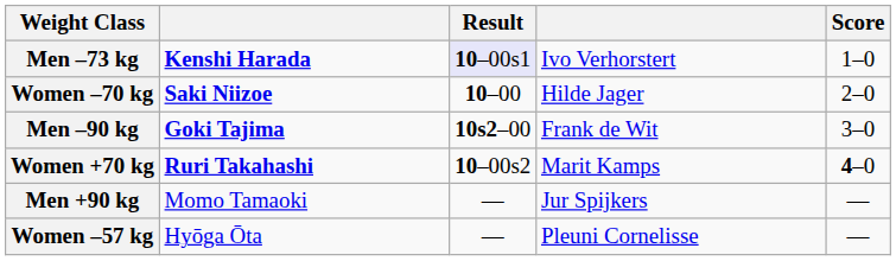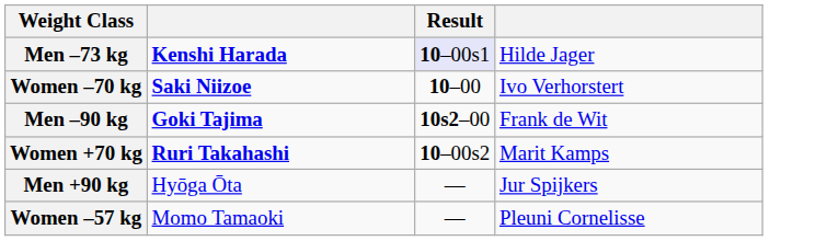 <table class="wikitable">
 <tr>
 <th>Weight Class</th>
 <th style="width: 200px;"></th>
 <th>Result</th>
 <th style="width: 200px;"></th>
-<th>Score</th>
 </tr>
 <tr>
 <th>Men –73 kg</th>
 <td><strong><a href='#'>Kenshi Harada</a></strong></td>
 <td align=center style="background: lavender;"><strong>10</strong>–00s1</td>
-<td><a href='#'>Ivo Verhorstert</a></td>
-<td align=center>1–0</td>
+<td><a href='#'>Hilde Jager</a></td>
 </tr>
 <tr>
 <th>Women –70 kg</th>
 <td><strong><a href='#'>Saki Niizoe</a></strong></td>
 <td align=center><strong>10</strong>–00</td>
-<td><a href='#'>Hilde Jager</a></td>
-<td align=center>2–0</td>
+<td><a href='#'>Ivo Verhorstert</a></td>
 </tr>
 <tr>
 <th>Men –90 kg</th>
 <td><strong><a href='#'>Goki Tajima</a></strong></td>
 <td align=center><strong>10s2</strong>–00</td>
 <td><a href='#'>Frank de Wit</a></td>
-<td align=center>3–0</td>
 </tr>
 <tr>
 <th>Women +70 kg</th>
 <td><strong><a href='#'>Ruri Takahashi</a></strong></td>
 <td align=center><strong>10</strong>–00s2</td>
 <td><a href='#'>Marit Kamps</a></td>
-<td align=center><strong>4</strong>–0</td>
 </tr>
 <tr>
 <th>Men +90 kg</th>
-<td><a href='#'>Momo Tamaoki</a></td>
+<td><a href='#'>Hyōga Ōta</a></td>
 <td align=center>—</td>
 <td><a href='#'>Jur Spijkers</a></td>
-<td align=center>—</td>
 </tr>
 <tr>
 <th>Women –57 kg</th>
-<td><a href='#'>Hyōga Ōta</a></td>
+<td><a href='#'>Momo Tamaoki</a></td>
 <td align=center>—</td>
 <td><a href='#'>Pleuni Cornelisse</a></td>
-<td align=center>—</td>
 </tr>
 </table>
